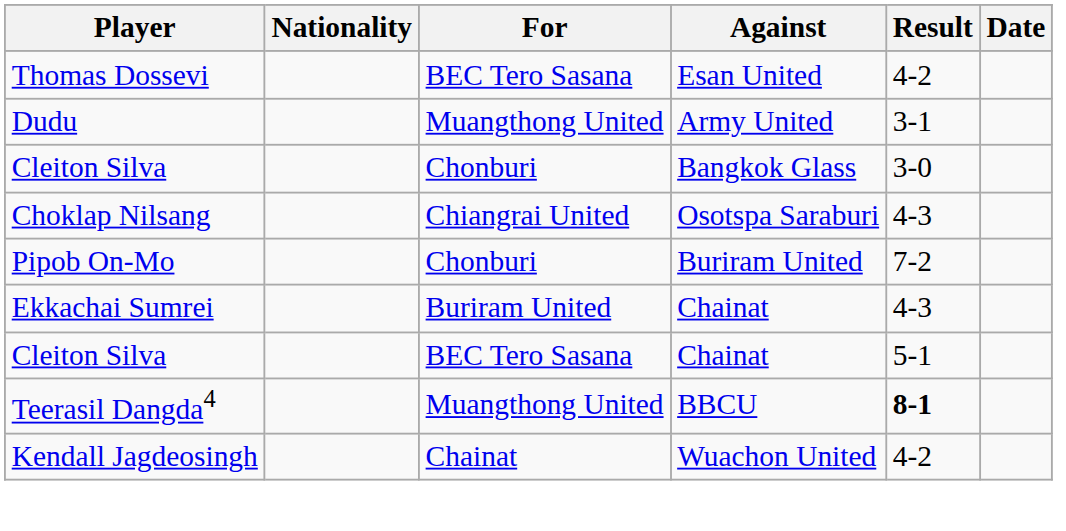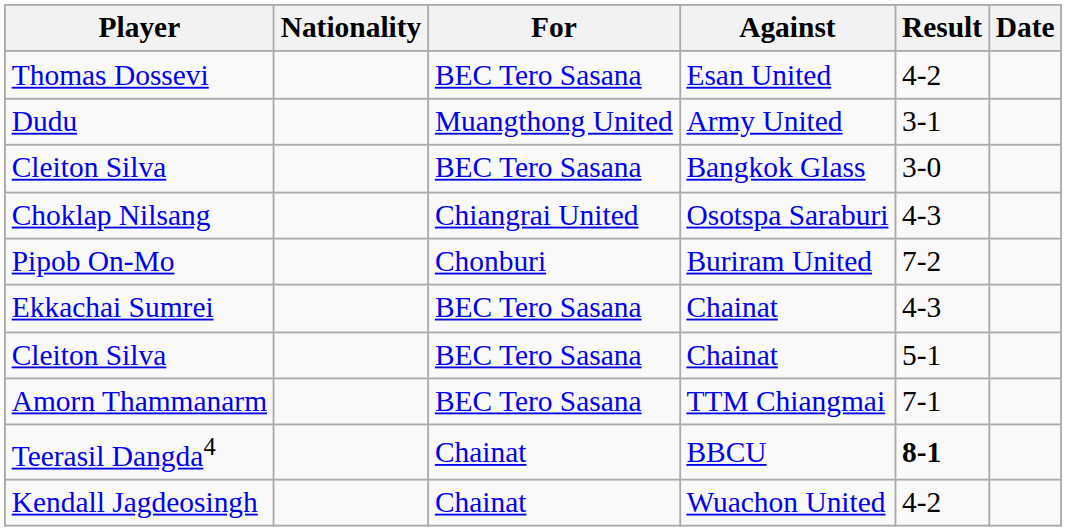 <table class="wikitable sortable">
 <tr>
 <th>Player</th>
 <th>Nationality</th>
 <th>For</th>
 <th>Against</th>
 <th align=center>Result</th>
 <th>Date</th>
 </tr>
 <tr>
 <td><a href='#'>Thomas Dossevi</a></td>
 <td></td>
 <td><a href='#'>BEC Tero Sasana</a></td>
 <td><a href='#'>Esan United</a></td>
 <td>4-2</td>
 <td></td>
 </tr>
 <tr>
 <td><a href='#'>Dudu</a></td>
 <td></td>
 <td><a href='#'>Muangthong United</a></td>
 <td><a href='#'>Army United</a></td>
 <td>3-1</td>
 <td></td>
 </tr>
 <tr>
 <td><a href='#'>Cleiton Silva</a></td>
 <td></td>
-<td><a href='#'>Chonburi</a></td>
+<td><a href='#'>BEC Tero Sasana</a></td>
 <td><a href='#'>Bangkok Glass</a></td>
 <td>3-0</td>
 <td></td>
 </tr>
 <tr>
 <td><a href='#'>Choklap Nilsang</a></td>
 <td></td>
 <td><a href='#'>Chiangrai United</a></td>
 <td><a href='#'>Osotspa Saraburi</a></td>
 <td>4-3</td>
 <td></td>
 </tr>
 <tr Choklap Nilsang>
 <td><a href='#'>Pipob On-Mo</a></td>
 <td></td>
 <td><a href='#'>Chonburi</a></td>
 <td><a href='#'>Buriram United</a></td>
 <td>7-2</td>
 <td></td>
 </tr>
 <tr>
 <td><a href='#'>Ekkachai Sumrei</a></td>
 <td></td>
-<td><a href='#'>Buriram United</a></td>
+<td><a href='#'>BEC Tero Sasana</a></td>
 <td><a href='#'>Chainat</a></td>
 <td>4-3</td>
 <td></td>
 </tr>
 <tr>
 <td><a href='#'>Cleiton Silva</a></td>
 <td></td>
 <td><a href='#'>BEC Tero Sasana</a></td>
 <td><a href='#'>Chainat</a></td>
 <td>5-1</td>
 <td></td>
 </tr>
 <tr>
+<td><a href='#'>Amorn Thammanarm</a></td>
+<td></td>
+<td><a href='#'>BEC Tero Sasana</a></td>
+<td><a href='#'>TTM Chiangmai</a></td>
+<td>7-1</td>
+<td></td>
+</tr>
+<tr>
 <td><a href='#'>Teerasil Dangda</a><sup>4</sup></td>
 <td></td>
-<td><a href='#'>Muangthong United</a></td>
+<td><a href='#'>Chainat</a></td>
 <td><a href='#'>BBCU</a></td>
 <td><strong>8-1</strong></td>
 <td></td>
 </tr>
 <tr>
 <td><a href='#'>Kendall Jagdeosingh</a></td>
 <td></td>
 <td><a href='#'>Chainat</a></td>
 <td><a href='#'>Wuachon United</a></td>
 <td>4-2</td>
 <td></td>
 </tr>
 </table>
